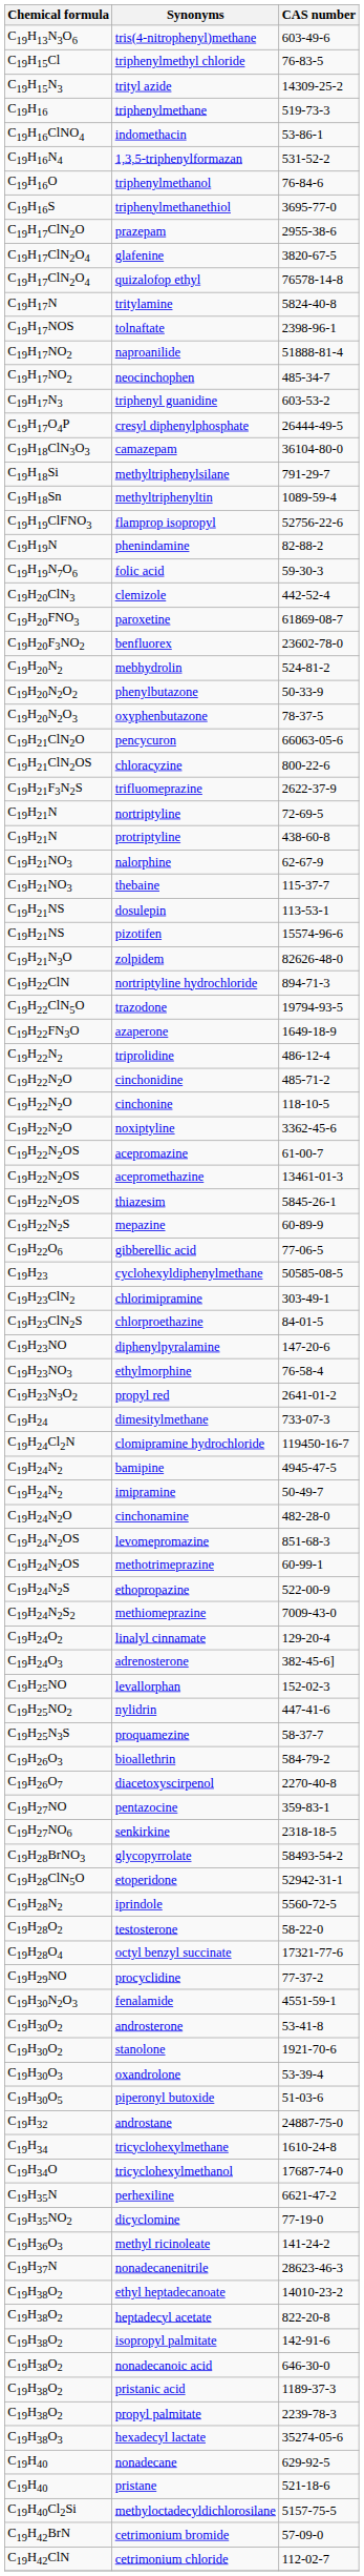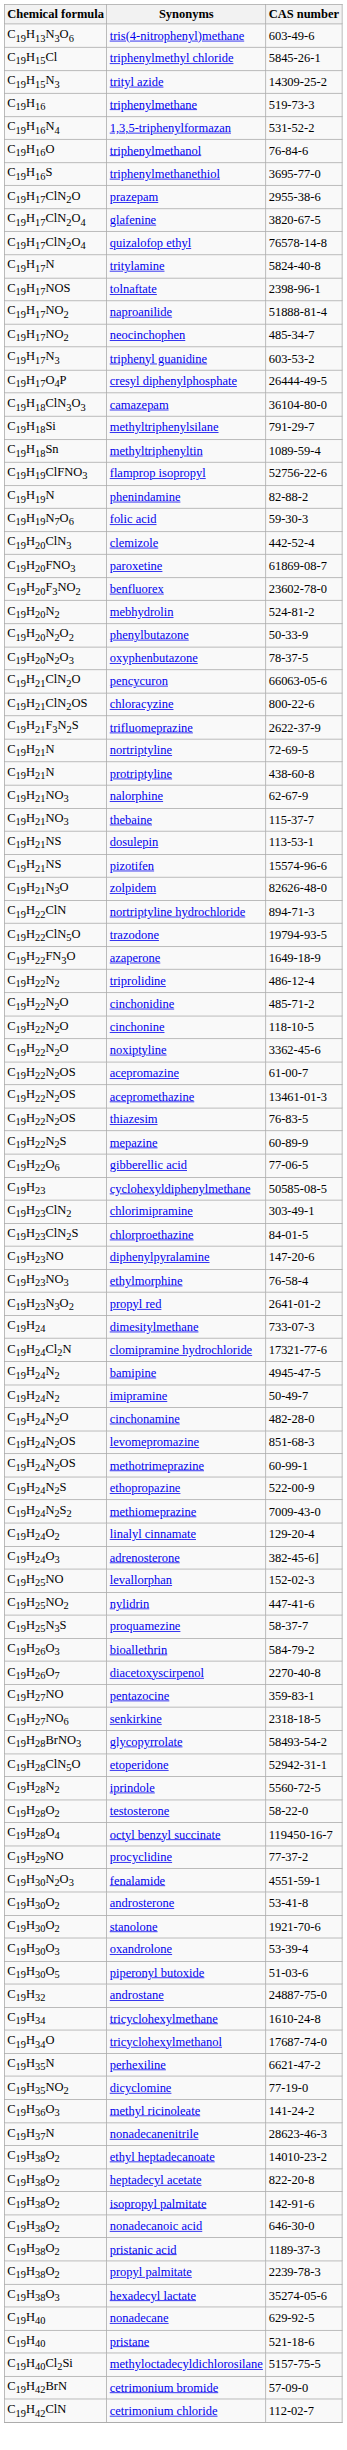 <table class="wikitable sortable">
 <tr>
 <th>Chemical formula</th>
 <th>Synonyms</th>
 <th>CAS number</th>
 </tr>
 <tr>
 <td>C<sub>19</sub>H<sub>13</sub>N<sub>3</sub>O<sub>6</sub></td>
 <td><a href='#'>tris(4-nitrophenyl)methane</a></td>
 <td>603-49-6</td>
 </tr>
 <tr>
 <td>C<sub>19</sub>H<sub>15</sub>Cl</td>
 <td><a href='#'>triphenylmethyl chloride</a></td>
-<td>76-83-5</td>
+<td>5845-26-1</td>
 </tr>
 <tr>
 <td>C<sub>19</sub>H<sub>15</sub>N<sub>3</sub></td>
 <td><a href='#'>trityl azide</a></td>
 <td>14309-25-2</td>
 </tr>
 <tr>
 <td>C<sub>19</sub>H<sub>16</sub></td>
 <td><a href='#'>triphenylmethane</a></td>
 <td>519-73-3</td>
-</tr>
-<tr>
-<td>C<sub>19</sub>H<sub>16</sub>ClNO<sub>4</sub></td>
-<td><a href='#'>indomethacin</a></td>
-<td>53-86-1</td>
 </tr>
 <tr>
 <td>C<sub>19</sub>H<sub>16</sub>N<sub>4</sub></td>
 <td><a href='#'>1,3,5-triphenylformazan</a></td>
 <td>531-52-2</td>
 </tr>
 <tr>
 <td>C<sub>19</sub>H<sub>16</sub>O</td>
 <td><a href='#'>triphenylmethanol</a></td>
 <td>76-84-6</td>
 </tr>
 <tr>
 <td>C<sub>19</sub>H<sub>16</sub>S</td>
 <td><a href='#'>triphenylmethanethiol</a></td>
 <td>3695-77-0</td>
 </tr>
 <tr>
 <td>C<sub>19</sub>H<sub>17</sub>ClN<sub>2</sub>O</td>
 <td><a href='#'>prazepam</a></td>
 <td>2955-38-6</td>
 </tr>
 <tr>
 <td>C<sub>19</sub>H<sub>17</sub>ClN<sub>2</sub>O<sub>4</sub></td>
 <td><a href='#'>glafenine</a></td>
 <td>3820-67-5</td>
 </tr>
 <tr>
 <td>C<sub>19</sub>H<sub>17</sub>ClN<sub>2</sub>O<sub>4</sub></td>
 <td><a href='#'>quizalofop ethyl</a></td>
 <td>76578-14-8</td>
 </tr>
 <tr>
 <td>C<sub>19</sub>H<sub>17</sub>N</td>
 <td><a href='#'>tritylamine</a></td>
 <td>5824-40-8</td>
 </tr>
 <tr>
 <td>C<sub>19</sub>H<sub>17</sub>NOS</td>
 <td><a href='#'>tolnaftate</a></td>
 <td>2398-96-1</td>
 </tr>
 <tr>
 <td>C<sub>19</sub>H<sub>17</sub>NO<sub>2</sub></td>
 <td><a href='#'>naproanilide</a></td>
 <td>51888-81-4</td>
 </tr>
 <tr>
 <td>C<sub>19</sub>H<sub>17</sub>NO<sub>2</sub></td>
 <td><a href='#'>neocinchophen</a></td>
 <td>485-34-7</td>
 </tr>
 <tr>
 <td>C<sub>19</sub>H<sub>17</sub>N<sub>3</sub></td>
 <td><a href='#'>triphenyl guanidine</a></td>
 <td>603-53-2</td>
 </tr>
 <tr>
 <td>C<sub>19</sub>H<sub>17</sub>O<sub>4</sub>P</td>
 <td><a href='#'>cresyl diphenylphosphate</a></td>
 <td>26444-49-5</td>
 </tr>
 <tr>
 <td>C<sub>19</sub>H<sub>18</sub>ClN<sub>3</sub>O<sub>3</sub></td>
 <td><a href='#'>camazepam</a></td>
 <td>36104-80-0</td>
 </tr>
 <tr>
 <td>C<sub>19</sub>H<sub>18</sub>Si</td>
 <td><a href='#'>methyltriphenylsilane</a></td>
 <td>791-29-7</td>
 </tr>
 <tr>
 <td>C<sub>19</sub>H<sub>18</sub>Sn</td>
 <td><a href='#'>methyltriphenyltin</a></td>
 <td>1089-59-4</td>
 </tr>
 <tr>
 <td>C<sub>19</sub>H<sub>19</sub>ClFNO<sub>3</sub></td>
 <td><a href='#'>flamprop isopropyl</a></td>
 <td>52756-22-6</td>
 </tr>
 <tr>
 <td>C<sub>19</sub>H<sub>19</sub>N</td>
 <td><a href='#'>phenindamine</a></td>
 <td>82-88-2</td>
 </tr>
 <tr>
 <td>C<sub>19</sub>H<sub>19</sub>N<sub>7</sub>O<sub>6</sub></td>
 <td><a href='#'>folic acid</a></td>
 <td>59-30-3</td>
 </tr>
 <tr>
 <td>C<sub>19</sub>H<sub>20</sub>ClN<sub>3</sub></td>
 <td><a href='#'>clemizole</a></td>
 <td>442-52-4</td>
 </tr>
 <tr>
 <td>C<sub>19</sub>H<sub>20</sub>FNO<sub>3</sub></td>
 <td><a href='#'>paroxetine</a></td>
 <td>61869-08-7</td>
 </tr>
 <tr>
 <td>C<sub>19</sub>H<sub>20</sub>F<sub>3</sub>NO<sub>2</sub></td>
 <td><a href='#'>benfluorex</a></td>
 <td>23602-78-0</td>
 </tr>
 <tr>
 <td>C<sub>19</sub>H<sub>20</sub>N<sub>2</sub></td>
 <td><a href='#'>mebhydrolin</a></td>
 <td>524-81-2</td>
 </tr>
 <tr>
 <td>C<sub>19</sub>H<sub>20</sub>N<sub>2</sub>O<sub>2</sub></td>
 <td><a href='#'>phenylbutazone</a></td>
 <td>50-33-9</td>
 </tr>
 <tr>
 <td>C<sub>19</sub>H<sub>20</sub>N<sub>2</sub>O<sub>3</sub></td>
 <td><a href='#'>oxyphenbutazone</a></td>
 <td>78-37-5</td>
 </tr>
 <tr>
 <td>C<sub>19</sub>H<sub>21</sub>ClN<sub>2</sub>O</td>
 <td><a href='#'>pencycuron</a></td>
 <td>66063-05-6</td>
 </tr>
 <tr>
 <td>C<sub>19</sub>H<sub>21</sub>ClN<sub>2</sub>OS</td>
 <td><a href='#'>chloracyzine</a></td>
 <td>800-22-6</td>
 </tr>
 <tr>
 <td>C<sub>19</sub>H<sub>21</sub>F<sub>3</sub>N<sub>2</sub>S</td>
 <td><a href='#'>trifluomeprazine</a></td>
 <td>2622-37-9</td>
 </tr>
 <tr>
 <td>C<sub>19</sub>H<sub>21</sub>N</td>
 <td><a href='#'>nortriptyline</a></td>
 <td>72-69-5</td>
 </tr>
 <tr>
 <td>C<sub>19</sub>H<sub>21</sub>N</td>
 <td><a href='#'>protriptyline</a></td>
 <td>438-60-8</td>
 </tr>
 <tr>
 <td>C<sub>19</sub>H<sub>21</sub>NO<sub>3</sub></td>
 <td><a href='#'>nalorphine</a></td>
 <td>62-67-9</td>
 </tr>
 <tr>
 <td>C<sub>19</sub>H<sub>21</sub>NO<sub>3</sub></td>
 <td><a href='#'>thebaine</a></td>
 <td>115-37-7</td>
 </tr>
 <tr>
 <td>C<sub>19</sub>H<sub>21</sub>NS</td>
 <td><a href='#'>dosulepin</a></td>
 <td>113-53-1</td>
 </tr>
 <tr>
 <td>C<sub>19</sub>H<sub>21</sub>NS</td>
 <td><a href='#'>pizotifen</a></td>
 <td>15574-96-6</td>
 </tr>
 <tr>
 <td>C<sub>19</sub>H<sub>21</sub>N<sub>3</sub>O</td>
 <td><a href='#'>zolpidem</a></td>
 <td>82626-48-0</td>
 </tr>
 <tr>
 <td>C<sub>19</sub>H<sub>22</sub>ClN</td>
 <td><a href='#'>nortriptyline hydrochloride</a></td>
 <td>894-71-3</td>
 </tr>
 <tr>
 <td>C<sub>19</sub>H<sub>22</sub>ClN<sub>5</sub>O</td>
 <td><a href='#'>trazodone</a></td>
 <td>19794-93-5</td>
 </tr>
 <tr>
 <td>C<sub>19</sub>H<sub>22</sub>FN<sub>3</sub>O</td>
 <td><a href='#'>azaperone</a></td>
 <td>1649-18-9</td>
 </tr>
 <tr>
 <td>C<sub>19</sub>H<sub>22</sub>N<sub>2</sub></td>
 <td><a href='#'>triprolidine</a></td>
 <td>486-12-4</td>
 </tr>
 <tr>
 <td>C<sub>19</sub>H<sub>22</sub>N<sub>2</sub>O</td>
 <td><a href='#'>cinchonidine</a></td>
 <td>485-71-2</td>
 </tr>
 <tr>
 <td>C<sub>19</sub>H<sub>22</sub>N<sub>2</sub>O</td>
 <td><a href='#'>cinchonine</a></td>
 <td>118-10-5</td>
 </tr>
 <tr>
 <td>C<sub>19</sub>H<sub>22</sub>N<sub>2</sub>O</td>
 <td><a href='#'>noxiptyline</a></td>
 <td>3362-45-6</td>
 </tr>
 <tr>
 <td>C<sub>19</sub>H<sub>22</sub>N<sub>2</sub>OS</td>
 <td><a href='#'>acepromazine</a></td>
 <td>61-00-7</td>
 </tr>
 <tr>
 <td>C<sub>19</sub>H<sub>22</sub>N<sub>2</sub>OS</td>
 <td><a href='#'>acepromethazine</a></td>
 <td>13461-01-3</td>
 </tr>
 <tr>
 <td>C<sub>19</sub>H<sub>22</sub>N<sub>2</sub>OS</td>
 <td><a href='#'>thiazesim</a></td>
-<td>5845-26-1</td>
+<td>76-83-5</td>
 </tr>
 <tr>
 <td>C<sub>19</sub>H<sub>22</sub>N<sub>2</sub>S</td>
 <td><a href='#'>mepazine</a></td>
 <td>60-89-9</td>
 </tr>
 <tr>
 <td>C<sub>19</sub>H<sub>22</sub>O<sub>6</sub></td>
 <td><a href='#'>gibberellic acid</a></td>
 <td>77-06-5</td>
 </tr>
 <tr>
 <td>C<sub>19</sub>H<sub>23</sub></td>
 <td><a href='#'>cyclohexyldiphenylmethane</a></td>
 <td>50585-08-5</td>
 </tr>
 <tr>
 <td>C<sub>19</sub>H<sub>23</sub>ClN<sub>2</sub></td>
 <td><a href='#'>chlorimipramine</a></td>
 <td>303-49-1</td>
 </tr>
 <tr>
 <td>C<sub>19</sub>H<sub>23</sub>ClN<sub>2</sub>S</td>
 <td><a href='#'>chlorproethazine</a></td>
 <td>84-01-5</td>
 </tr>
 <tr>
 <td>C<sub>19</sub>H<sub>23</sub>NO</td>
 <td><a href='#'>diphenylpyralamine</a></td>
 <td>147-20-6</td>
 </tr>
 <tr>
 <td>C<sub>19</sub>H<sub>23</sub>NO<sub>3</sub></td>
 <td><a href='#'>ethylmorphine</a></td>
 <td>76-58-4</td>
 </tr>
 <tr>
 <td>C<sub>19</sub>H<sub>23</sub>N<sub>3</sub>O<sub>2</sub></td>
 <td><a href='#'>propyl red</a></td>
 <td>2641-01-2</td>
 </tr>
 <tr>
 <td>C<sub>19</sub>H<sub>24</sub></td>
 <td><a href='#'>dimesitylmethane</a></td>
 <td>733-07-3</td>
 </tr>
 <tr>
 <td>C<sub>19</sub>H<sub>24</sub>Cl<sub>2</sub>N</td>
 <td><a href='#'>clomipramine hydrochloride</a></td>
-<td>119450-16-7</td>
+<td>17321-77-6</td>
 </tr>
 <tr>
 <td>C<sub>19</sub>H<sub>24</sub>N<sub>2</sub></td>
 <td><a href='#'>bamipine</a></td>
 <td>4945-47-5</td>
 </tr>
 <tr>
 <td>C<sub>19</sub>H<sub>24</sub>N<sub>2</sub></td>
 <td><a href='#'>imipramine</a></td>
 <td>50-49-7</td>
 </tr>
 <tr>
 <td>C<sub>19</sub>H<sub>24</sub>N<sub>2</sub>O</td>
 <td><a href='#'>cinchonamine</a></td>
 <td>482-28-0</td>
 </tr>
 <tr>
 <td>C<sub>19</sub>H<sub>24</sub>N<sub>2</sub>OS</td>
 <td><a href='#'>levomepromazine</a></td>
 <td>851-68-3</td>
 </tr>
 <tr>
 <td>C<sub>19</sub>H<sub>24</sub>N<sub>2</sub>OS</td>
 <td><a href='#'>methotrimeprazine</a></td>
 <td>60-99-1</td>
 </tr>
 <tr>
 <td>C<sub>19</sub>H<sub>24</sub>N<sub>2</sub>S</td>
 <td><a href='#'>ethopropazine</a></td>
 <td>522-00-9</td>
 </tr>
 <tr>
 <td>C<sub>19</sub>H<sub>24</sub>N<sub>2</sub>S<sub>2</sub></td>
 <td><a href='#'>methiomeprazine</a></td>
 <td>7009-43-0</td>
 </tr>
 <tr>
 <td>C<sub>19</sub>H<sub>24</sub>O<sub>2</sub></td>
 <td><a href='#'>linalyl cinnamate</a></td>
 <td>129-20-4</td>
 </tr>
 <tr>
 <td>C<sub>19</sub>H<sub>24</sub>O<sub>3</sub></td>
 <td><a href='#'>adrenosterone</a></td>
 <td>382-45-6]</td>
 </tr>
 <tr>
 <td>C<sub>19</sub>H<sub>25</sub>NO</td>
 <td><a href='#'>levallorphan</a></td>
 <td>152-02-3</td>
 </tr>
 <tr>
 <td>C<sub>19</sub>H<sub>25</sub>NO<sub>2</sub></td>
 <td><a href='#'>nylidrin</a></td>
 <td>447-41-6</td>
 </tr>
 <tr>
 <td>C<sub>19</sub>H<sub>25</sub>N<sub>3</sub>S</td>
 <td><a href='#'>proquamezine</a></td>
 <td>58-37-7</td>
 </tr>
 <tr>
 <td>C<sub>19</sub>H<sub>26</sub>O<sub>3</sub></td>
 <td><a href='#'>bioallethrin</a></td>
 <td>584-79-2</td>
 </tr>
 <tr>
 <td>C<sub>19</sub>H<sub>26</sub>O<sub>7</sub></td>
 <td><a href='#'>diacetoxyscirpenol</a></td>
 <td>2270-40-8</td>
 </tr>
 <tr>
 <td>C<sub>19</sub>H<sub>27</sub>NO</td>
 <td><a href='#'>pentazocine</a></td>
 <td>359-83-1</td>
 </tr>
 <tr>
 <td>C<sub>19</sub>H<sub>27</sub>NO<sub>6</sub></td>
 <td><a href='#'>senkirkine</a></td>
 <td>2318-18-5</td>
 </tr>
 <tr>
 <td>C<sub>19</sub>H<sub>28</sub>BrNO<sub>3</sub></td>
 <td><a href='#'>glycopyrrolate</a></td>
 <td>58493-54-2</td>
 </tr>
 <tr>
 <td>C<sub>19</sub>H<sub>28</sub>ClN<sub>5</sub>O</td>
 <td><a href='#'>etoperidone</a></td>
 <td>52942-31-1</td>
 </tr>
 <tr>
 <td>C<sub>19</sub>H<sub>28</sub>N<sub>2</sub></td>
 <td><a href='#'>iprindole</a></td>
 <td>5560-72-5</td>
 </tr>
 <tr>
 <td>C<sub>19</sub>H<sub>28</sub>O<sub>2</sub></td>
 <td><a href='#'>testosterone</a></td>
 <td>58-22-0</td>
 </tr>
 <tr>
 <td>C<sub>19</sub>H<sub>28</sub>O<sub>4</sub></td>
 <td><a href='#'>octyl benzyl succinate</a></td>
-<td>17321-77-6</td>
+<td>119450-16-7</td>
 </tr>
 <tr>
 <td>C<sub>19</sub>H<sub>29</sub>NO</td>
 <td><a href='#'>procyclidine</a></td>
 <td>77-37-2</td>
 </tr>
 <tr>
 <td>C<sub>19</sub>H<sub>30</sub>N<sub>2</sub>O<sub>3</sub></td>
 <td><a href='#'>fenalamide</a></td>
 <td>4551-59-1</td>
 </tr>
 <tr>
 <td>C<sub>19</sub>H<sub>30</sub>O<sub>2</sub></td>
 <td><a href='#'>androsterone</a></td>
 <td>53-41-8</td>
 </tr>
 <tr>
 <td>C<sub>19</sub>H<sub>30</sub>O<sub>2</sub></td>
 <td><a href='#'>stanolone</a></td>
 <td>1921-70-6</td>
 </tr>
 <tr>
 <td>C<sub>19</sub>H<sub>30</sub>O<sub>3</sub></td>
 <td><a href='#'>oxandrolone</a></td>
 <td>53-39-4</td>
 </tr>
 <tr>
 <td>C<sub>19</sub>H<sub>30</sub>O<sub>5</sub></td>
 <td><a href='#'>piperonyl butoxide</a></td>
 <td>51-03-6</td>
 </tr>
 <tr>
 <td>C<sub>19</sub>H<sub>32</sub></td>
 <td><a href='#'>androstane</a></td>
 <td>24887-75-0</td>
 </tr>
 <tr>
 <td>C<sub>19</sub>H<sub>34</sub></td>
 <td><a href='#'>tricyclohexylmethane</a></td>
 <td>1610-24-8</td>
 </tr>
 <tr>
 <td>C<sub>19</sub>H<sub>34</sub>O</td>
 <td><a href='#'>tricyclohexylmethanol</a></td>
 <td>17687-74-0</td>
 </tr>
 <tr>
 <td>C<sub>19</sub>H<sub>35</sub>N</td>
 <td><a href='#'>perhexiline</a></td>
 <td>6621-47-2</td>
 </tr>
 <tr>
 <td>C<sub>19</sub>H<sub>35</sub>NO<sub>2</sub></td>
 <td><a href='#'>dicyclomine</a></td>
 <td>77-19-0</td>
 </tr>
 <tr>
 <td>C<sub>19</sub>H<sub>36</sub>O<sub>3</sub></td>
 <td><a href='#'>methyl ricinoleate</a></td>
 <td>141-24-2</td>
 </tr>
 <tr>
 <td>C<sub>19</sub>H<sub>37</sub>N</td>
 <td><a href='#'>nonadecanenitrile</a></td>
 <td>28623-46-3</td>
 </tr>
 <tr>
 <td>C<sub>19</sub>H<sub>38</sub>O<sub>2</sub></td>
 <td><a href='#'>ethyl heptadecanoate</a></td>
 <td>14010-23-2</td>
 </tr>
 <tr>
 <td>C<sub>19</sub>H<sub>38</sub>O<sub>2</sub></td>
 <td><a href='#'>heptadecyl acetate</a></td>
 <td>822-20-8</td>
 </tr>
 <tr>
 <td>C<sub>19</sub>H<sub>38</sub>O<sub>2</sub></td>
 <td><a href='#'>isopropyl palmitate</a></td>
 <td>142-91-6</td>
 </tr>
 <tr>
 <td>C<sub>19</sub>H<sub>38</sub>O<sub>2</sub></td>
 <td><a href='#'>nonadecanoic acid</a></td>
 <td>646-30-0</td>
 </tr>
 <tr>
 <td>C<sub>19</sub>H<sub>38</sub>O<sub>2</sub></td>
 <td><a href='#'>pristanic acid</a></td>
 <td>1189-37-3</td>
 </tr>
 <tr>
 <td>C<sub>19</sub>H<sub>38</sub>O<sub>2</sub></td>
 <td><a href='#'>propyl palmitate</a></td>
 <td>2239-78-3</td>
 </tr>
 <tr>
 <td>C<sub>19</sub>H<sub>38</sub>O<sub>3</sub></td>
 <td><a href='#'>hexadecyl lactate</a></td>
 <td>35274-05-6</td>
 </tr>
 <tr>
 <td>C<sub>19</sub>H<sub>40</sub></td>
 <td><a href='#'>nonadecane</a></td>
 <td>629-92-5</td>
 </tr>
 <tr>
 <td>C<sub>19</sub>H<sub>40</sub></td>
 <td><a href='#'>pristane</a></td>
 <td>521-18-6</td>
 </tr>
 <tr>
 <td>C<sub>19</sub>H<sub>40</sub>Cl<sub>2</sub>Si</td>
 <td><a href='#'>methyloctadecyldichlorosilane</a></td>
 <td>5157-75-5</td>
 </tr>
 <tr>
 <td>C<sub>19</sub>H<sub>42</sub>BrN</td>
 <td><a href='#'>cetrimonium bromide</a></td>
 <td>57-09-0</td>
 </tr>
 <tr>
 <td>C<sub>19</sub>H<sub>42</sub>ClN</td>
 <td><a href='#'>cetrimonium chloride</a></td>
 <td>112-02-7</td>
 </tr>
 <tr>
 </tr>
 </table>
